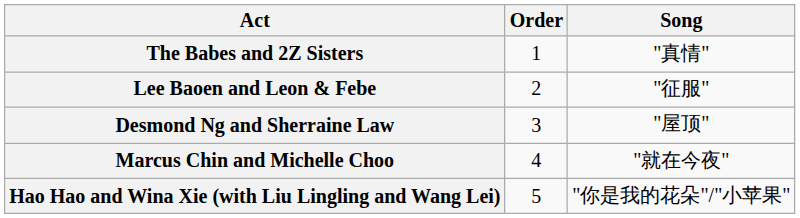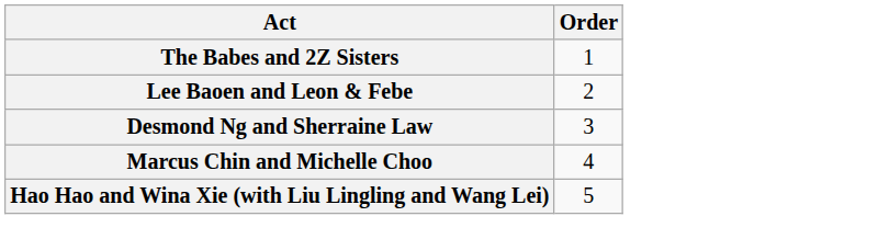 <table class="wikitable plainrowheaders" style="text-align:center;">
 <tr>
 <th scope="col">Act</th>
 <th scope="col">Order</th>
-<th scope="col">Song</th>
 </tr>
 <tr>
 <th scope="row">The Babes and 2Z Sisters</th>
 <td>1</td>
-<td>"真情"</td>
 </tr>
 <tr>
 <th scope="row">Lee Baoen and Leon & Febe</th>
 <td>2</td>
-<td>"征服"</td>
 </tr>
 <tr>
 <th scope="row">Desmond Ng and Sherraine Law</th>
 <td>3</td>
-<td>"屋顶"</td>
 </tr>
 <tr>
 <th scope="row">Marcus Chin and Michelle Choo</th>
 <td>4</td>
-<td>"就在今夜"</td>
 </tr>
 <tr>
 <th scope="row">Hao Hao and Wina Xie (with Liu Lingling and Wang Lei)</th>
 <td>5</td>
-<td>"你是我的花朵"/"小苹果"</td>
 </tr>
 </table>
